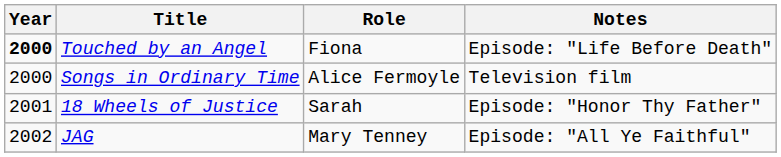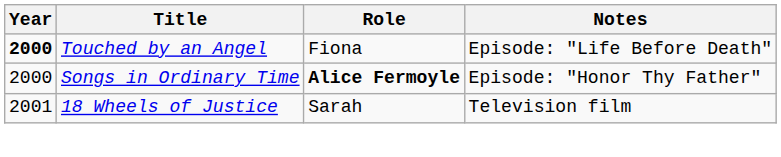 <table class="wikitable sortable">
 <tr>
 <th>Year</th>
 <th>Title</th>
 <th>Role</th>
 <th>Notes</th>
 </tr>
 <tr>
 <td><strong>2000</strong></td>
 <td><em><a href='#'>Touched by an Angel</a></em></td>
 <td>Fiona</td>
 <td>Episode: "Life Before Death"</td>
 </tr>
 <tr>
 <td>2000</td>
 <td><a href='#'><em>Songs in Ordinary Time</em></a></td>
-<td>Alice Fermoyle</td>
-<td>Television film</td>
+<td><strong>Alice Fermoyle</strong></td>
+<td>Episode: "Honor Thy Father"</td>
 </tr>
 <tr>
 <td>2001</td>
 <td><em><a href='#'>18 Wheels of Justice</a></em></td>
 <td>Sarah</td>
-<td>Episode: "Honor Thy Father"</td>
-</tr>
-<tr>
-<td>2002</td>
-<td><a href='#'><em>JAG</em></a></td>
-<td>Mary Tenney</td>
-<td>Episode: "All Ye Faithful"</td>
+<td>Television film</td>
 </tr>
 </table>
